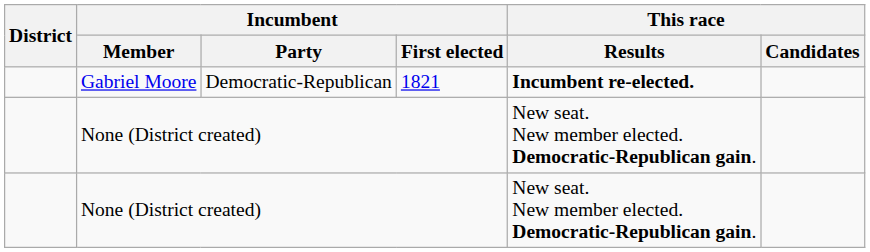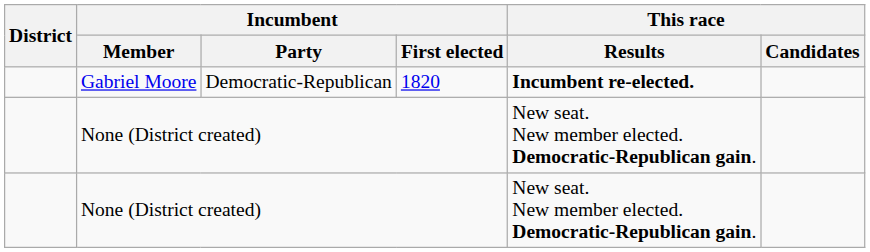 <table class=wikitable>
 <tr>
 <th rowspan=2>District</th>
 <th colspan=3>Incumbent</th>
 <th colspan=2>This race</th>
 </tr>
 <tr>
 <th>Member</th>
 <th>Party</th>
 <th>First elected</th>
 <th>Results</th>
 <th>Candidates</th>
 </tr>
 <tr>
 <td><br></td>
 <td><a href='#'>Gabriel Moore</a><br></td>
 <td>Democratic-Republican</td>
-<td><a href='#'>1821</a></td>
+<td><a href='#'>1820</a></td>
 <td><strong>Incumbent re-elected.</strong></td>
 <td nowrap></td>
 </tr>
 <tr>
 <td><br></td>
 <td colspan=3>None (District created)</td>
 <td>New seat.<br>New member elected.<br><strong>Democratic-Republican gain</strong>.</td>
 <td nowrap></td>
 </tr>
 <tr>
 <td><br></td>
 <td colspan=3>None (District created)</td>
 <td>New seat.<br>New member elected.<br><strong>Democratic-Republican gain</strong>.</td>
 <td nowrap></td>
 </tr>
 </table>
